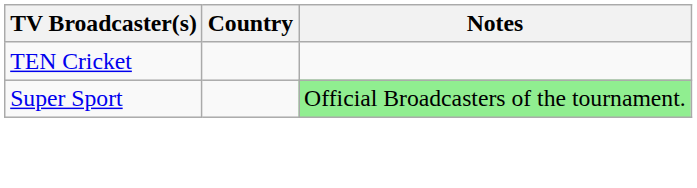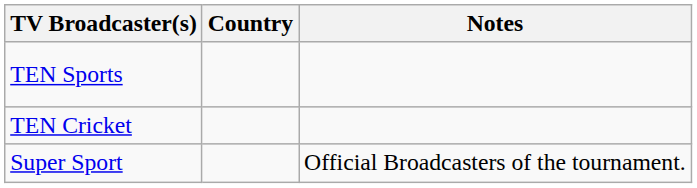 <table class="wikitable">
 <tr>
 <th>TV Broadcaster(s)</th>
 <th>Country</th>
 <th>Notes</th>
+</tr>
+<tr>
+<td><a href='#'>TEN Sports</a></td>
+<td><br><br></td>
+<td></td>
 </tr>
 <tr>
 <td><a href='#'>TEN Cricket</a></td>
 <td><br></td>
 <td></td>
 </tr>
 <tr>
 <td><a href='#'>Super Sport</a></td>
 <td><br></td>
-<td style="background: lightgreen;">Official Broadcasters of the tournament.</td>
+<td>Official Broadcasters of the tournament.</td>
 </tr>
 </table>
